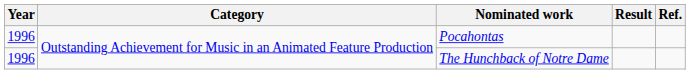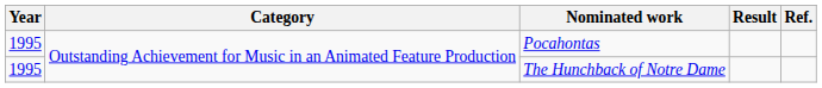 <table class="wikitable">
 <tr>
 <th>Year</th>
 <th>Category</th>
 <th>Nominated work</th>
 <th>Result</th>
 <th>Ref.</th>
 </tr>
 <tr>
-<td><a href='#'>1996</a></td>
+<td><a href='#'>1995</a></td>
 <td rowspan="2"><a href='#'>Outstanding Achievement for Music in an Animated Feature Production</a></td>
 <td><em><a href='#'>Pocahontas</a></em></td>
 <td></td>
 <td align="center"></td>
 </tr>
 <tr>
-<td><a href='#'>1996</a></td>
+<td><a href='#'>1995</a></td>
 <td><em><a href='#'>The Hunchback of Notre Dame</a></em></td>
 <td></td>
 <td align="center"></td>
 </tr>
 </table>
